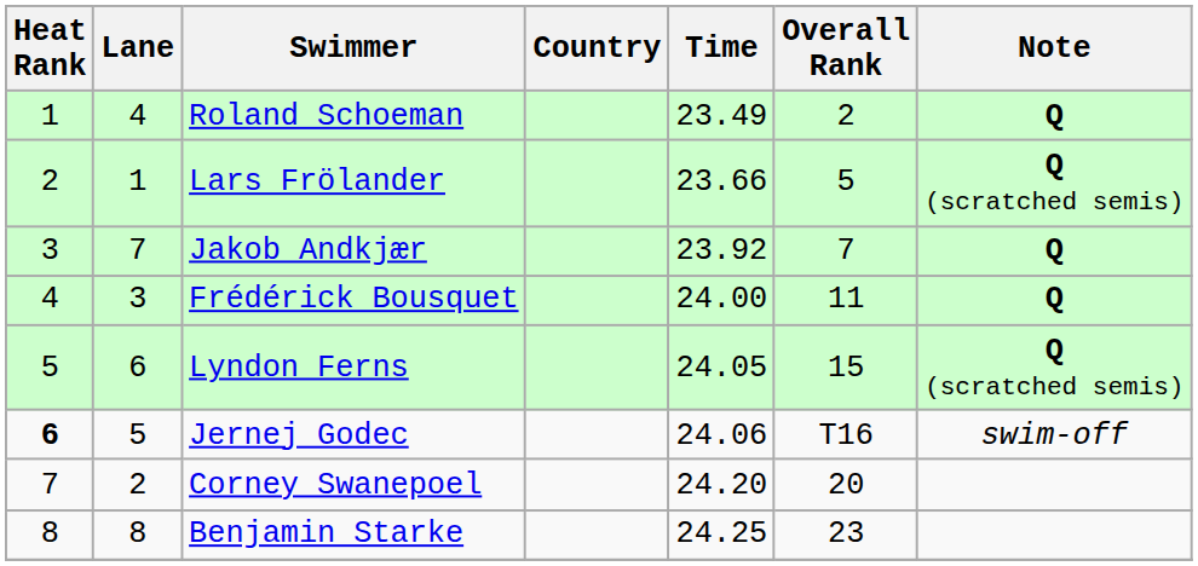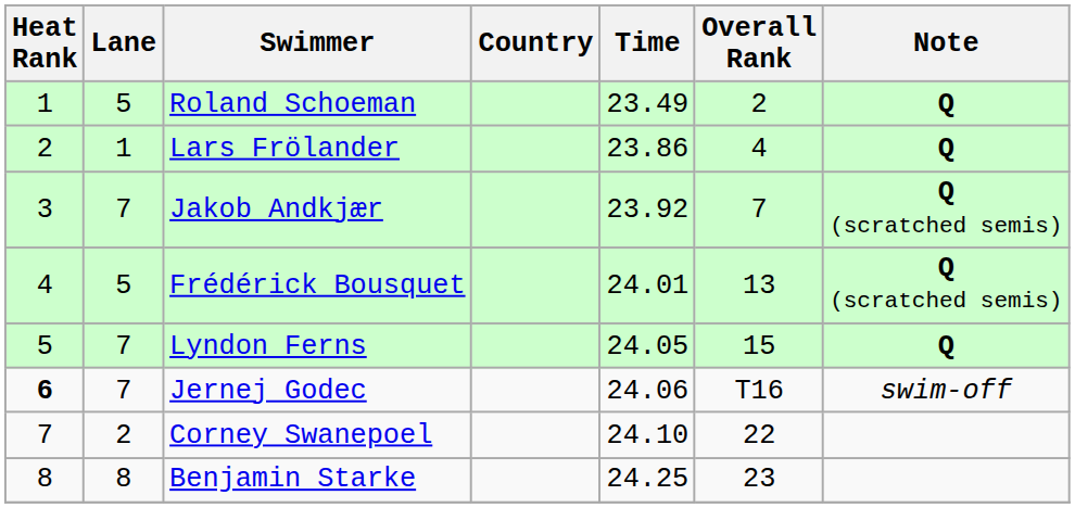 <table class="wikitable" style="text-align:center">
 <tr>
 <th>Heat <br>Rank</th>
 <th>Lane</th>
 <th>Swimmer</th>
 <th>Country</th>
 <th>Time</th>
 <th>Overall<br>Rank</th>
 <th>Note</th>
 </tr>
 <tr bgcolor=#ccffcc>
 <td>1</td>
-<td>4</td>
+<td>5</td>
 <td align=left><a href='#'>Roland Schoeman</a></td>
 <td align=left></td>
 <td>23.49</td>
 <td>2</td>
 <td><strong>Q</strong></td>
 </tr>
 <tr bgcolor=#ccffcc>
 <td>2</td>
 <td>1</td>
 <td align=left><a href='#'>Lars Frölander</a></td>
 <td align=left></td>
-<td>23.66</td>
-<td>5</td>
-<td><strong>Q</strong> <br><small>(scratched semis)</small></td>
+<td>23.86</td>
+<td>4</td>
+<td><strong>Q</strong></td>
 </tr>
 <tr bgcolor=#ccffcc>
 <td>3</td>
 <td>7</td>
 <td align=left><a href='#'>Jakob Andkjær</a></td>
 <td align=left></td>
 <td>23.92</td>
 <td>7</td>
-<td><strong>Q</strong></td>
+<td><strong>Q</strong> <br><small>(scratched semis)</small></td>
 </tr>
 <tr bgcolor=#ccffcc>
 <td>4</td>
-<td>3</td>
+<td>5</td>
 <td align=left><a href='#'>Frédérick Bousquet</a></td>
 <td align=left></td>
-<td>24.00</td>
-<td>11</td>
-<td><strong>Q</strong></td>
+<td>24.01</td>
+<td>13</td>
+<td><strong>Q</strong> <br><small>(scratched semis)</small></td>
 </tr>
 <tr bgcolor=#ccffcc>
 <td>5</td>
-<td>6</td>
+<td>7</td>
 <td align=left><a href='#'>Lyndon Ferns</a></td>
 <td align=left></td>
 <td>24.05</td>
 <td>15</td>
-<td><strong>Q</strong> <br><small>(scratched semis)</small></td>
+<td><strong>Q</strong></td>
 </tr>
 <tr>
 <td><strong>6</strong></td>
-<td>5</td>
+<td>7</td>
 <td align=left><a href='#'>Jernej Godec</a></td>
 <td align=left></td>
 <td>24.06</td>
 <td>T16</td>
 <td><em>swim-off</em></td>
 </tr>
 <tr>
 <td>7</td>
 <td>2</td>
 <td align=left><a href='#'>Corney Swanepoel</a></td>
 <td align=left></td>
-<td>24.20</td>
-<td>20</td>
+<td>24.10</td>
+<td>22</td>
 <td></td>
 </tr>
 <tr>
 <td>8</td>
 <td>8</td>
 <td align=left><a href='#'>Benjamin Starke</a></td>
 <td align=left></td>
 <td>24.25</td>
 <td>23</td>
 <td></td>
 </tr>
 <tr>
 </tr>
 </table>
